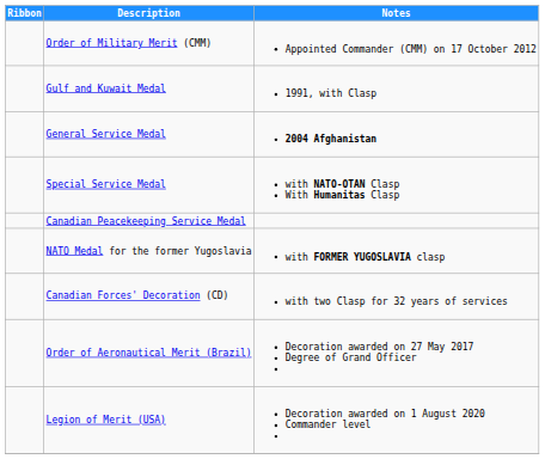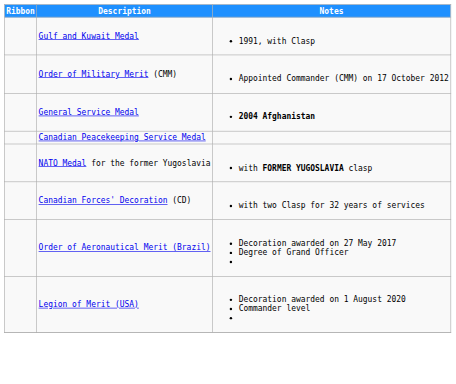 <table class="wikitable">
 <tr style="background:DodgerBlue;color:White" align="center">
 <td><strong>Ribbon</strong></td>
 <td><strong>Description</strong></td>
 <td><strong>Notes</strong></td>
-</tr>
-<tr>
-<td></td>
-<td><a href='#'>Order of Military Merit</a> (CMM)</td>
-<td><br><ul><li>Appointed Commander (CMM) on 17 October 2012</li></ul></td>
 </tr>
 <tr>
 <td><span></span></td>
 <td><a href='#'>Gulf and Kuwait Medal</a></td>
 <td><br><ul><li>1991, with Clasp</li></ul></td>
 </tr>
 <tr>
 <td></td>
+<td><a href='#'>Order of Military Merit</a> (CMM)</td>
+<td><br><ul><li>Appointed Commander (CMM) on 17 October 2012</li></ul></td>
+</tr>
+<tr>
+<td></td>
 <td><a href='#'>General Service Medal</a></td>
 <td><strong><br><ul><li>2004 Afghanistan</li></ul></strong></td>
-</tr>
-<tr>
-<td><span></span></td>
-<td><a href='#'>Special Service Medal</a></td>
-<td><br><ul><li>with <strong>NATO-OTAN</strong> Clasp</li><li>With <strong>Humanitas</strong> Clasp</li></ul></td>
 </tr>
 <tr>
 <td></td>
 <td><a href='#'>Canadian Peacekeeping Service Medal</a></td>
 <td></td>
 </tr>
 <tr>
 <td></td>
 <td><a href='#'>NATO Medal</a> for the former Yugoslavia</td>
 <td><br><ul><li>with <strong>FORMER YUGOSLAVIA</strong> clasp</li></ul></td>
 </tr>
 <tr>
 <td></td>
 <td><a href='#'>Canadian Forces' Decoration</a> (CD)</td>
 <td><br><ul><li>with two Clasp for 32 years of services</li></ul></td>
 </tr>
 <tr>
 <td></td>
 <td><a href='#'>Order of Aeronautical Merit (Brazil)</a></td>
 <td><br><ul><li>Decoration awarded on 27 May 2017</li><li>Degree of Grand Officer</li><li></li></ul></td>
 </tr>
 <tr>
 <td></td>
 <td><a href='#'>Legion of Merit (USA)</a></td>
 <td><br><ul><li>Decoration awarded on 1 August 2020</li><li>Commander level</li><li></li></ul></td>
 </tr>
 <tr>
 </tr>
 </table>
